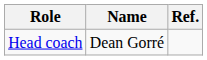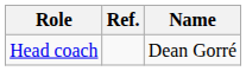 <table class="wikitable">
 <tr>
 <th>Role</th>
+<th>Ref.</th>
 <th>Name</th>
-<th>Ref.</th>
 </tr>
 <tr>
 <td><a href='#'>Head coach</a></td>
+<td><br></td>
 <td>  Dean Gorré</td>
-<td><br></td>
 </tr>
 </table>
